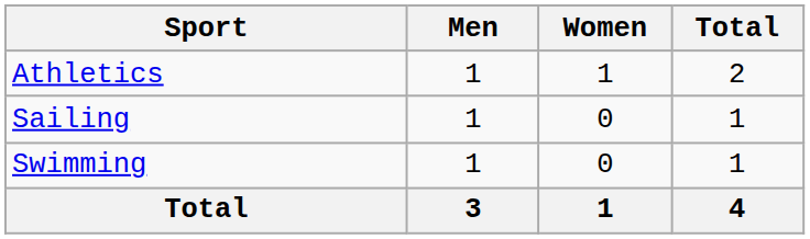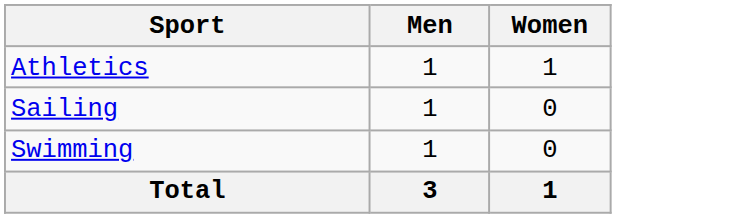 <table class="wikitable sortable" style="text-align:center;">
 <tr>
 <th width=180>Sport</th>
 <th width=55>Men</th>
 <th width=55>Women</th>
-<th width=55>Total</th>
 </tr>
 <tr>
 <td align=left><a href='#'>Athletics</a></td>
 <td>1</td>
 <td>1</td>
-<td>2</td>
 </tr>
 <tr>
 <td align=left><a href='#'>Sailing</a></td>
 <td>1</td>
 <td>0</td>
-<td>1</td>
 </tr>
 <tr>
 <td align=left><a href='#'>Swimming</a></td>
 <td>1</td>
 <td>0</td>
-<td>1</td>
 </tr>
 <tr>
 <th>Total</th>
 <th>3</th>
 <th>1</th>
-<th>4</th>
 </tr>
 </table>
